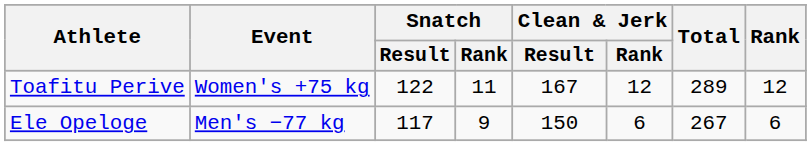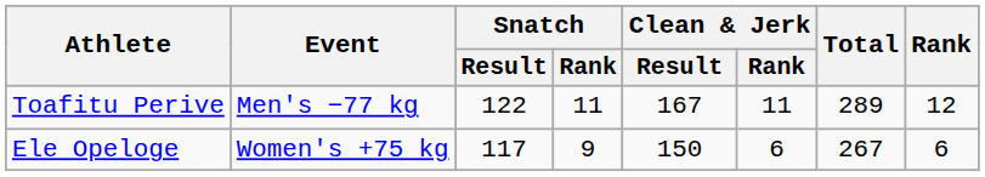 <table class="wikitable" style="font-size:90%">
 <tr>
 <th rowspan="2">Athlete</th>
 <th rowspan="2">Event</th>
 <th colspan="2">Snatch</th>
 <th colspan="2">Clean & Jerk</th>
 <th rowspan="2">Total</th>
 <th rowspan="2">Rank</th>
 </tr>
 <tr style="font-size:95%">
 <th>Result</th>
 <th>Rank</th>
 <th>Result</th>
 <th>Rank</th>
 </tr>
 <tr align=center>
 <td align=left><a href='#'>Toafitu Perive</a></td>
-<td align=left><a href='#'>Women's +75 kg</a></td>
+<td align=left><a href='#'>Men's −77 kg</a></td>
 <td>122</td>
 <td>11</td>
 <td>167</td>
-<td>12</td>
+<td>11</td>
 <td>289</td>
 <td>12</td>
 </tr>
 <tr align=center>
 <td align=left><a href='#'>Ele Opeloge</a></td>
-<td align=left><a href='#'>Men's −77 kg</a></td>
+<td align=left><a href='#'>Women's +75 kg</a></td>
 <td>117</td>
 <td>9</td>
 <td>150</td>
 <td>6</td>
 <td>267</td>
 <td>6</td>
 </tr>
 </table>
